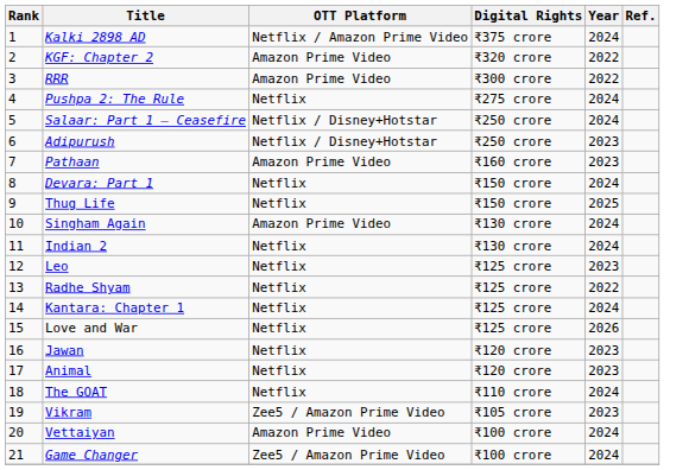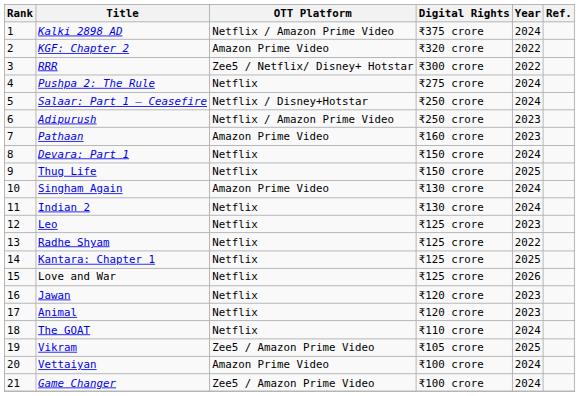 <table class="wikitable">
 <tr>
 <th>Rank</th>
 <th>Title</th>
 <th>OTT Platform</th>
 <th>Digital Rights</th>
 <th>Year</th>
 <th>Ref.</th>
 </tr>
 <tr>
 <td>1</td>
 <td><em><a href='#'>Kalki 2898 AD</a></em></td>
 <td>Netflix / Amazon Prime Video</td>
 <td>₹375 crore</td>
 <td>2024</td>
 <td></td>
 </tr>
 <tr>
 <td>2</td>
 <td><em><a href='#'>KGF: Chapter 2</a></em></td>
 <td>Amazon Prime Video</td>
 <td>₹320 crore</td>
 <td>2022</td>
 <td></td>
 </tr>
 <tr>
 <td>3</td>
 <td><em><a href='#'>RRR</a></em></td>
-<td>Amazon Prime Video</td>
+<td>Zee5 / Netflix/ Disney+ Hotstar</td>
 <td>₹300 crore</td>
 <td>2022</td>
 <td></td>
 </tr>
 <tr>
 <td>4</td>
 <td><em><a href='#'>Pushpa 2: The Rule</a></em></td>
 <td>Netflix</td>
 <td>₹275 crore</td>
 <td>2024</td>
 <td></td>
 </tr>
 <tr>
 <td>5</td>
 <td><em><a href='#'>Salaar: Part 1 – Ceasefire</a></em></td>
 <td>Netflix / Disney+Hotstar</td>
 <td>₹250 crore</td>
 <td>2024</td>
 <td></td>
 </tr>
 <tr>
 <td>6</td>
 <td><em><a href='#'>Adipurush</a></em></td>
-<td>Netflix / Disney+Hotstar</td>
+<td>Netflix / Amazon Prime Video</td>
 <td>₹250 crore</td>
 <td>2023</td>
 <td></td>
 </tr>
 <tr>
 <td>7</td>
 <td><em><a href='#'>Pathaan</a></em></td>
 <td>Amazon Prime Video</td>
 <td>₹160 crore</td>
 <td>2023</td>
 <td></td>
 </tr>
 <tr>
 <td>8</td>
 <td><em><a href='#'>Devara: Part 1</a></em></td>
 <td>Netflix</td>
 <td>₹150 crore</td>
 <td>2024</td>
 <td></td>
 </tr>
 <tr>
 <td>9</td>
 <td><a href='#'>Thug Life</a></td>
 <td>Netflix</td>
 <td>₹150 crore</td>
 <td>2025</td>
 <td></td>
 </tr>
 <tr>
 <td>10</td>
 <td><a href='#'>Singham Again</a></td>
 <td>Amazon Prime Video</td>
 <td>₹130 crore</td>
 <td>2024</td>
 <td></td>
 </tr>
 <tr>
 <td>11</td>
 <td><a href='#'>Indian 2</a></td>
 <td>Netflix</td>
 <td>₹130 crore</td>
 <td>2024</td>
 <td></td>
 </tr>
 <tr>
 <td>12</td>
 <td><a href='#'>Leo</a></td>
 <td>Netflix</td>
 <td>₹125 crore</td>
 <td>2023</td>
 <td></td>
 </tr>
 <tr>
 <td>13</td>
 <td><a href='#'>Radhe Shyam</a></td>
 <td>Netflix</td>
 <td>₹125 crore</td>
 <td>2022</td>
 <td></td>
 </tr>
 <tr>
 <td>14</td>
 <td><a href='#'>Kantara: Chapter 1</a></td>
 <td>Netflix</td>
 <td>₹125 crore</td>
-<td>2024</td>
+<td>2025</td>
 <td></td>
 </tr>
 <tr>
 <td>15</td>
 <td>Love and War</td>
 <td>Netflix</td>
 <td>₹125 crore</td>
 <td>2026</td>
 <td></td>
 </tr>
 <tr>
 <td>16</td>
 <td><a href='#'>Jawan</a></td>
 <td>Netflix</td>
 <td>₹120 crore</td>
 <td>2023</td>
 <td></td>
 </tr>
 <tr>
 <td>17</td>
 <td><a href='#'>Animal</a></td>
 <td>Netflix</td>
 <td>₹120 crore</td>
 <td>2023</td>
 <td></td>
 </tr>
 <tr>
 <td>18</td>
 <td><a href='#'>The GOAT</a></td>
 <td>Netflix</td>
 <td>₹110 crore</td>
 <td>2024</td>
 <td></td>
 </tr>
 <tr>
 <td>19</td>
 <td><a href='#'>Vikram</a></td>
 <td>Zee5 / Amazon Prime Video</td>
 <td>₹105 crore</td>
-<td>2023</td>
+<td>2025</td>
 <td></td>
 </tr>
 <tr>
 <td>20</td>
 <td><a href='#'>Vettaiyan</a></td>
 <td>Amazon Prime Video</td>
 <td>₹100 crore</td>
 <td>2024</td>
 <td></td>
 </tr>
 <tr>
 <td>21</td>
 <td><a href='#'><em>Game Changer</em></a></td>
 <td>Zee5 / Amazon Prime Video</td>
 <td>₹100 crore</td>
 <td>2024</td>
 <td></td>
 </tr>
 <tr>
 </tr>
 </table>
